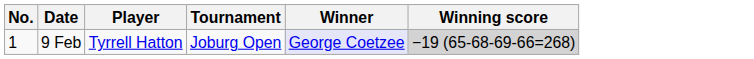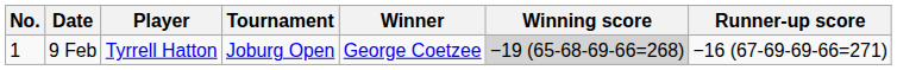 <table class="wikitable" style="font-size:95%;">
 <tr>
 <th>No.</th>
 <th>Date</th>
 <th>Player</th>
 <th>Tournament</th>
 <th>Winner</th>
 <th>Winning score</th>
+<th>Runner-up score</th>
 </tr>
 <tr>
 <td>1</td>
 <td>9 Feb</td>
 <td> <a href='#'>Tyrrell Hatton</a></td>
 <td><a href='#'>Joburg Open</a></td>
-<td style="background: lavender;"> <a href='#'>George Coetzee</a></td>
+<td> <a href='#'>George Coetzee</a></td>
 <td style="background: lightgrey;">−19 (65-68-69-66=268)</td>
+<td>−16 (67-69-69-66=271)</td>
 </tr>
 </table>
